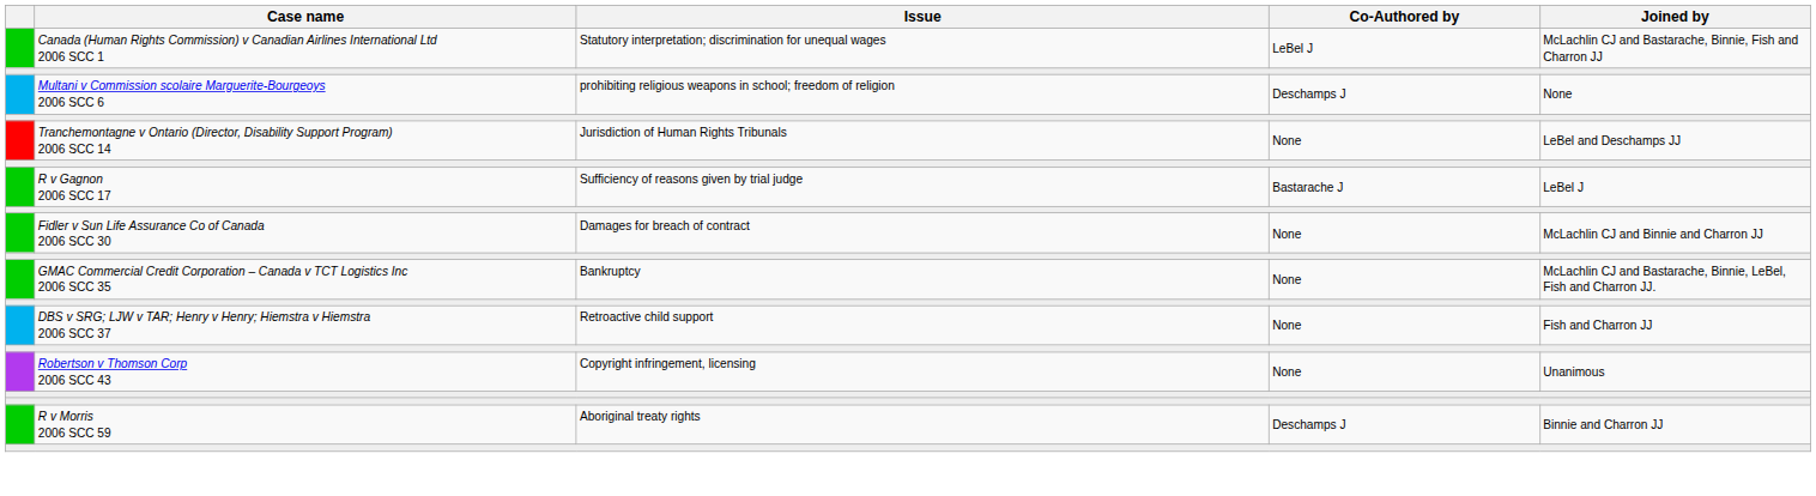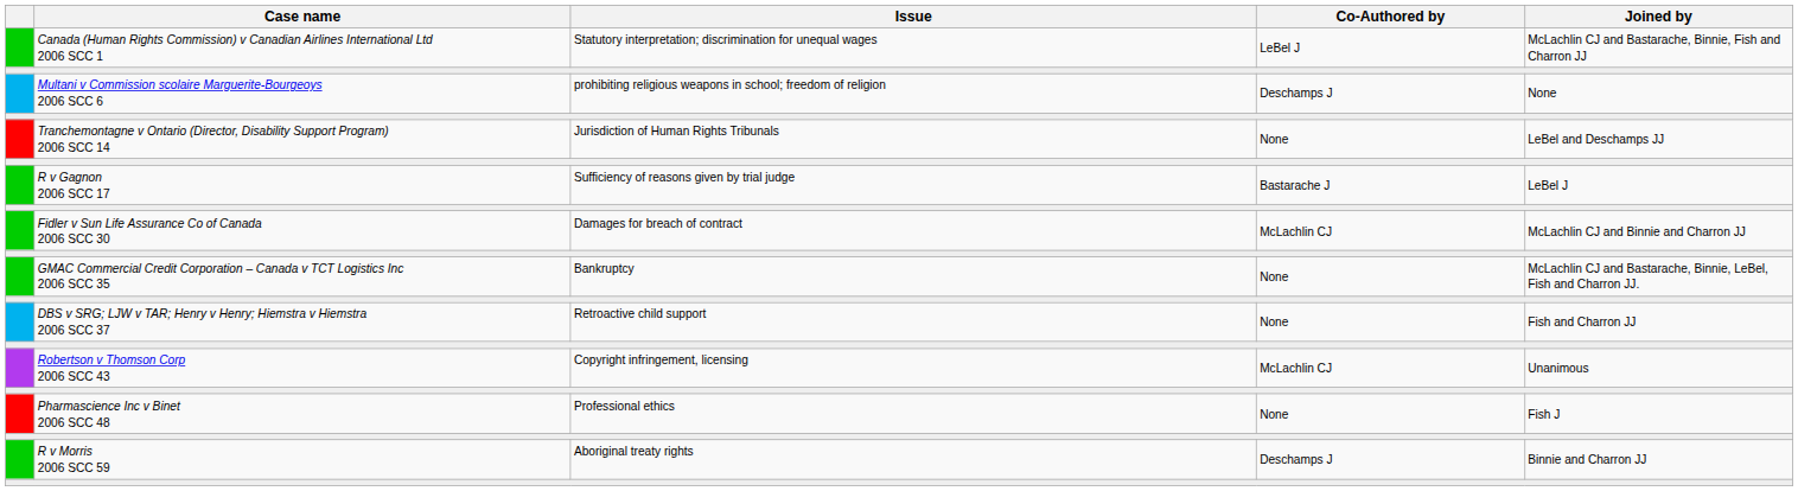 <table class="wikitable" width=100%>
 <tr bgcolor="#CCCCCC">
 <th width=25px></th>
 <th width=30%>Case name</th>
 <th>Issue</th>
 <th width=15%>Co-Authored by</th>
 <th width=15%>Joined by</th>
 </tr>
 <tr>
 <td bgcolor="#00CD00"><br><br></td>
 <td align=left valign=top><small><em>Canada (Human Rights Commission) v Canadian Airlines International Ltd</em><br> 2006 SCC 1 </small></td>
 <td valign=top><small>Statutory interpretation; discrimination for unequal wages</small></td>
 <td><small>LeBel J</small></td>
 <td><small>McLachlin CJ and Bastarache, Binnie, Fish and Charron JJ</small></td>
 </tr>
 <tr>
 <td bgcolor=#EEEEEE colspan=5 valign=top><small></small></td>
 </tr>
 <tr>
 <td bgcolor="#00B2EE"><br><br></td>
 <td align=left valign=top><small><em><a href='#'>Multani v Commission scolaire Marguerite‑Bourgeoys</a></em><br>2006 SCC 6 </small></td>
 <td valign=top><small>prohibiting religious weapons in school; freedom of religion</small></td>
 <td><small>Deschamps J</small></td>
 <td><small>None</small></td>
 </tr>
 <tr>
 <td bgcolor=#EEEEEE colspan=5 valign=top><small></small></td>
 </tr>
 <tr>
 <td bgcolor="red"><br><br></td>
 <td align=left valign=top><small><em>Tranchemontagne v Ontario (Director, Disability Support Program)</em><br> 2006 SCC 14 </small></td>
 <td valign=top><small>Jurisdiction of Human Rights Tribunals</small></td>
 <td><small>None</small></td>
 <td><small>LeBel and Deschamps JJ</small></td>
 </tr>
 <tr>
 <td bgcolor=#EEEEEE colspan=5 valign=top><small></small></td>
 </tr>
 <tr>
 <td bgcolor="#00CD00"><br><br></td>
 <td align=left valign=top><small><em>R v Gagnon</em><br>2006 SCC 17 </small></td>
 <td valign=top><small>Sufficiency of reasons given by trial judge</small></td>
 <td><small>Bastarache J</small></td>
 <td><small>LeBel J</small></td>
 </tr>
 <tr>
 <td bgcolor=#EEEEEE colspan=5 valign=top><small></small></td>
 </tr>
 <tr>
 <td bgcolor="#00CD00"><br><br></td>
 <td align=left valign=top><small><em>Fidler v Sun Life Assurance Co of Canada</em><br> 2006 SCC 30 </small></td>
 <td valign=top><small>Damages for breach of contract</small></td>
-<td><small>None</small></td>
+<td><small>McLachlin CJ</small></td>
 <td><small>McLachlin CJ and Binnie and Charron JJ</small></td>
 </tr>
 <tr>
 <td bgcolor=#EEEEEE colspan=5 valign=top><small></small></td>
 </tr>
 <tr>
 <td bgcolor="#00CD00"><br><br></td>
 <td align=left valign=top><small><em>GMAC Commercial Credit Corporation – Canada v TCT Logistics Inc</em><br>2006 SCC 35 </small></td>
 <td valign=top><small>Bankruptcy</small></td>
 <td><small>None</small></td>
 <td><small>McLachlin CJ and Bastarache, Binnie, LeBel, Fish and Charron JJ.</small></td>
 </tr>
 <tr>
 <td bgcolor=#EEEEEE colspan=5 valign=top><small></small></td>
 </tr>
 <tr>
 <td bgcolor="#00B2EE"><br><br></td>
 <td align=left valign=top><small><em>DBS v SRG; LJW v TAR; Henry v Henry; Hiemstra v Hiemstra</em><br> 2006 SCC 37 </small></td>
 <td valign=top><small>Retroactive child support</small></td>
 <td><small>None</small></td>
 <td><small>Fish and Charron JJ</small></td>
 </tr>
 <tr>
 <td bgcolor=#EEEEEE colspan=5 valign=top><small></small></td>
 </tr>
 <tr>
 <td bgcolor="B23AEE"><br></td>
 <td align=left valign=top><small><em><a href='#'>Robertson v Thomson Corp</a></em><br>2006 SCC 43 </small></td>
 <td valign=top><small>Copyright infringement, licensing</small></td>
-<td><small>None</small></td>
+<td><small>McLachlin CJ</small></td>
 <td><small>Unanimous</small></td>
 </tr>
 <tr>
 <td bgcolor=#EEEEEE colspan=5 valign=top><small></small></td>
+</tr>
+<tr>
+<td bgcolor="red"><br></td>
+<td align=left valign=top><small><em>Pharmascience Inc v Binet</em><br>2006 SCC 48 </small></td>
+<td valign=top><small>Professional ethics</small></td>
+<td><small>None</small></td>
+<td><small>Fish J</small></td>
 </tr>
 <tr>
 <td bgcolor=#EEEEEE colspan=5 valign=top><small></small></td>
 </tr>
 <tr>
 <td bgcolor="00cd00"><br></td>
 <td align=left valign=top><small><em>R v Morris</em><br>2006 SCC 59 </small></td>
 <td valign=top><small>Aboriginal treaty rights</small></td>
 <td><small>Deschamps J</small></td>
 <td><small>Binnie and Charron JJ</small></td>
 </tr>
 <tr>
 <td bgcolor=#EEEEEE colspan=5 valign=top><small></small></td>
 </tr>
 </table>
